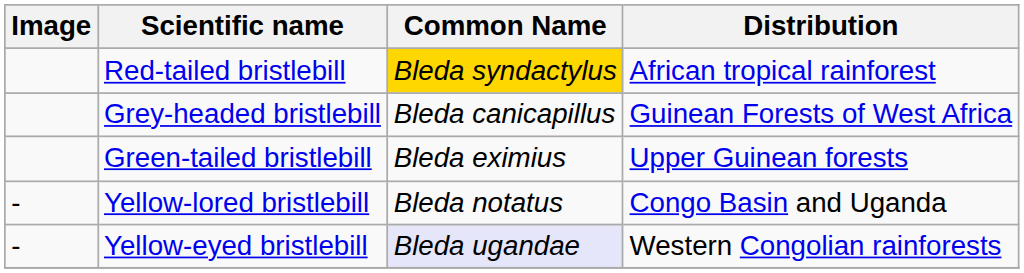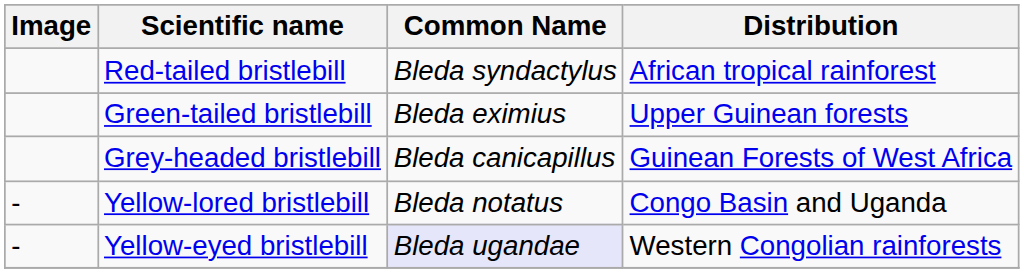 <table class="wikitable">
 <tr>
 <th>Image</th>
 <th>Scientific name</th>
 <th>Common Name</th>
 <th>Distribution</th>
 </tr>
 <tr>
 <td></td>
 <td><a href='#'>Red-tailed bristlebill</a></td>
-<td style="background: gold;"><em>Bleda syndactylus</em></td>
+<td><em>Bleda syndactylus</em></td>
 <td><a href='#'>African tropical rainforest</a></td>
+</tr>
+<tr>
+<td></td>
+<td><a href='#'>Green-tailed bristlebill</a></td>
+<td><em>Bleda eximius</em></td>
+<td><a href='#'>Upper Guinean forests</a></td>
 </tr>
 <tr>
 <td></td>
 <td><a href='#'>Grey-headed bristlebill</a></td>
 <td><em>Bleda canicapillus</em></td>
 <td><a href='#'>Guinean Forests of West Africa</a></td>
-</tr>
-<tr>
-<td></td>
-<td><a href='#'>Green-tailed bristlebill</a></td>
-<td><em>Bleda eximius</em></td>
-<td><a href='#'>Upper Guinean forests</a></td>
 </tr>
 <tr>
 <td>-</td>
 <td><a href='#'>Yellow-lored bristlebill</a></td>
 <td><em>Bleda notatus</em></td>
 <td><a href='#'>Congo Basin</a> and Uganda</td>
 </tr>
 <tr>
 <td>-</td>
 <td><a href='#'>Yellow-eyed bristlebill</a></td>
 <td style="background: lavender;"><em>Bleda ugandae</em></td>
 <td>Western <a href='#'>Congolian rainforests</a></td>
 </tr>
 <tr>
 </tr>
 </table>
